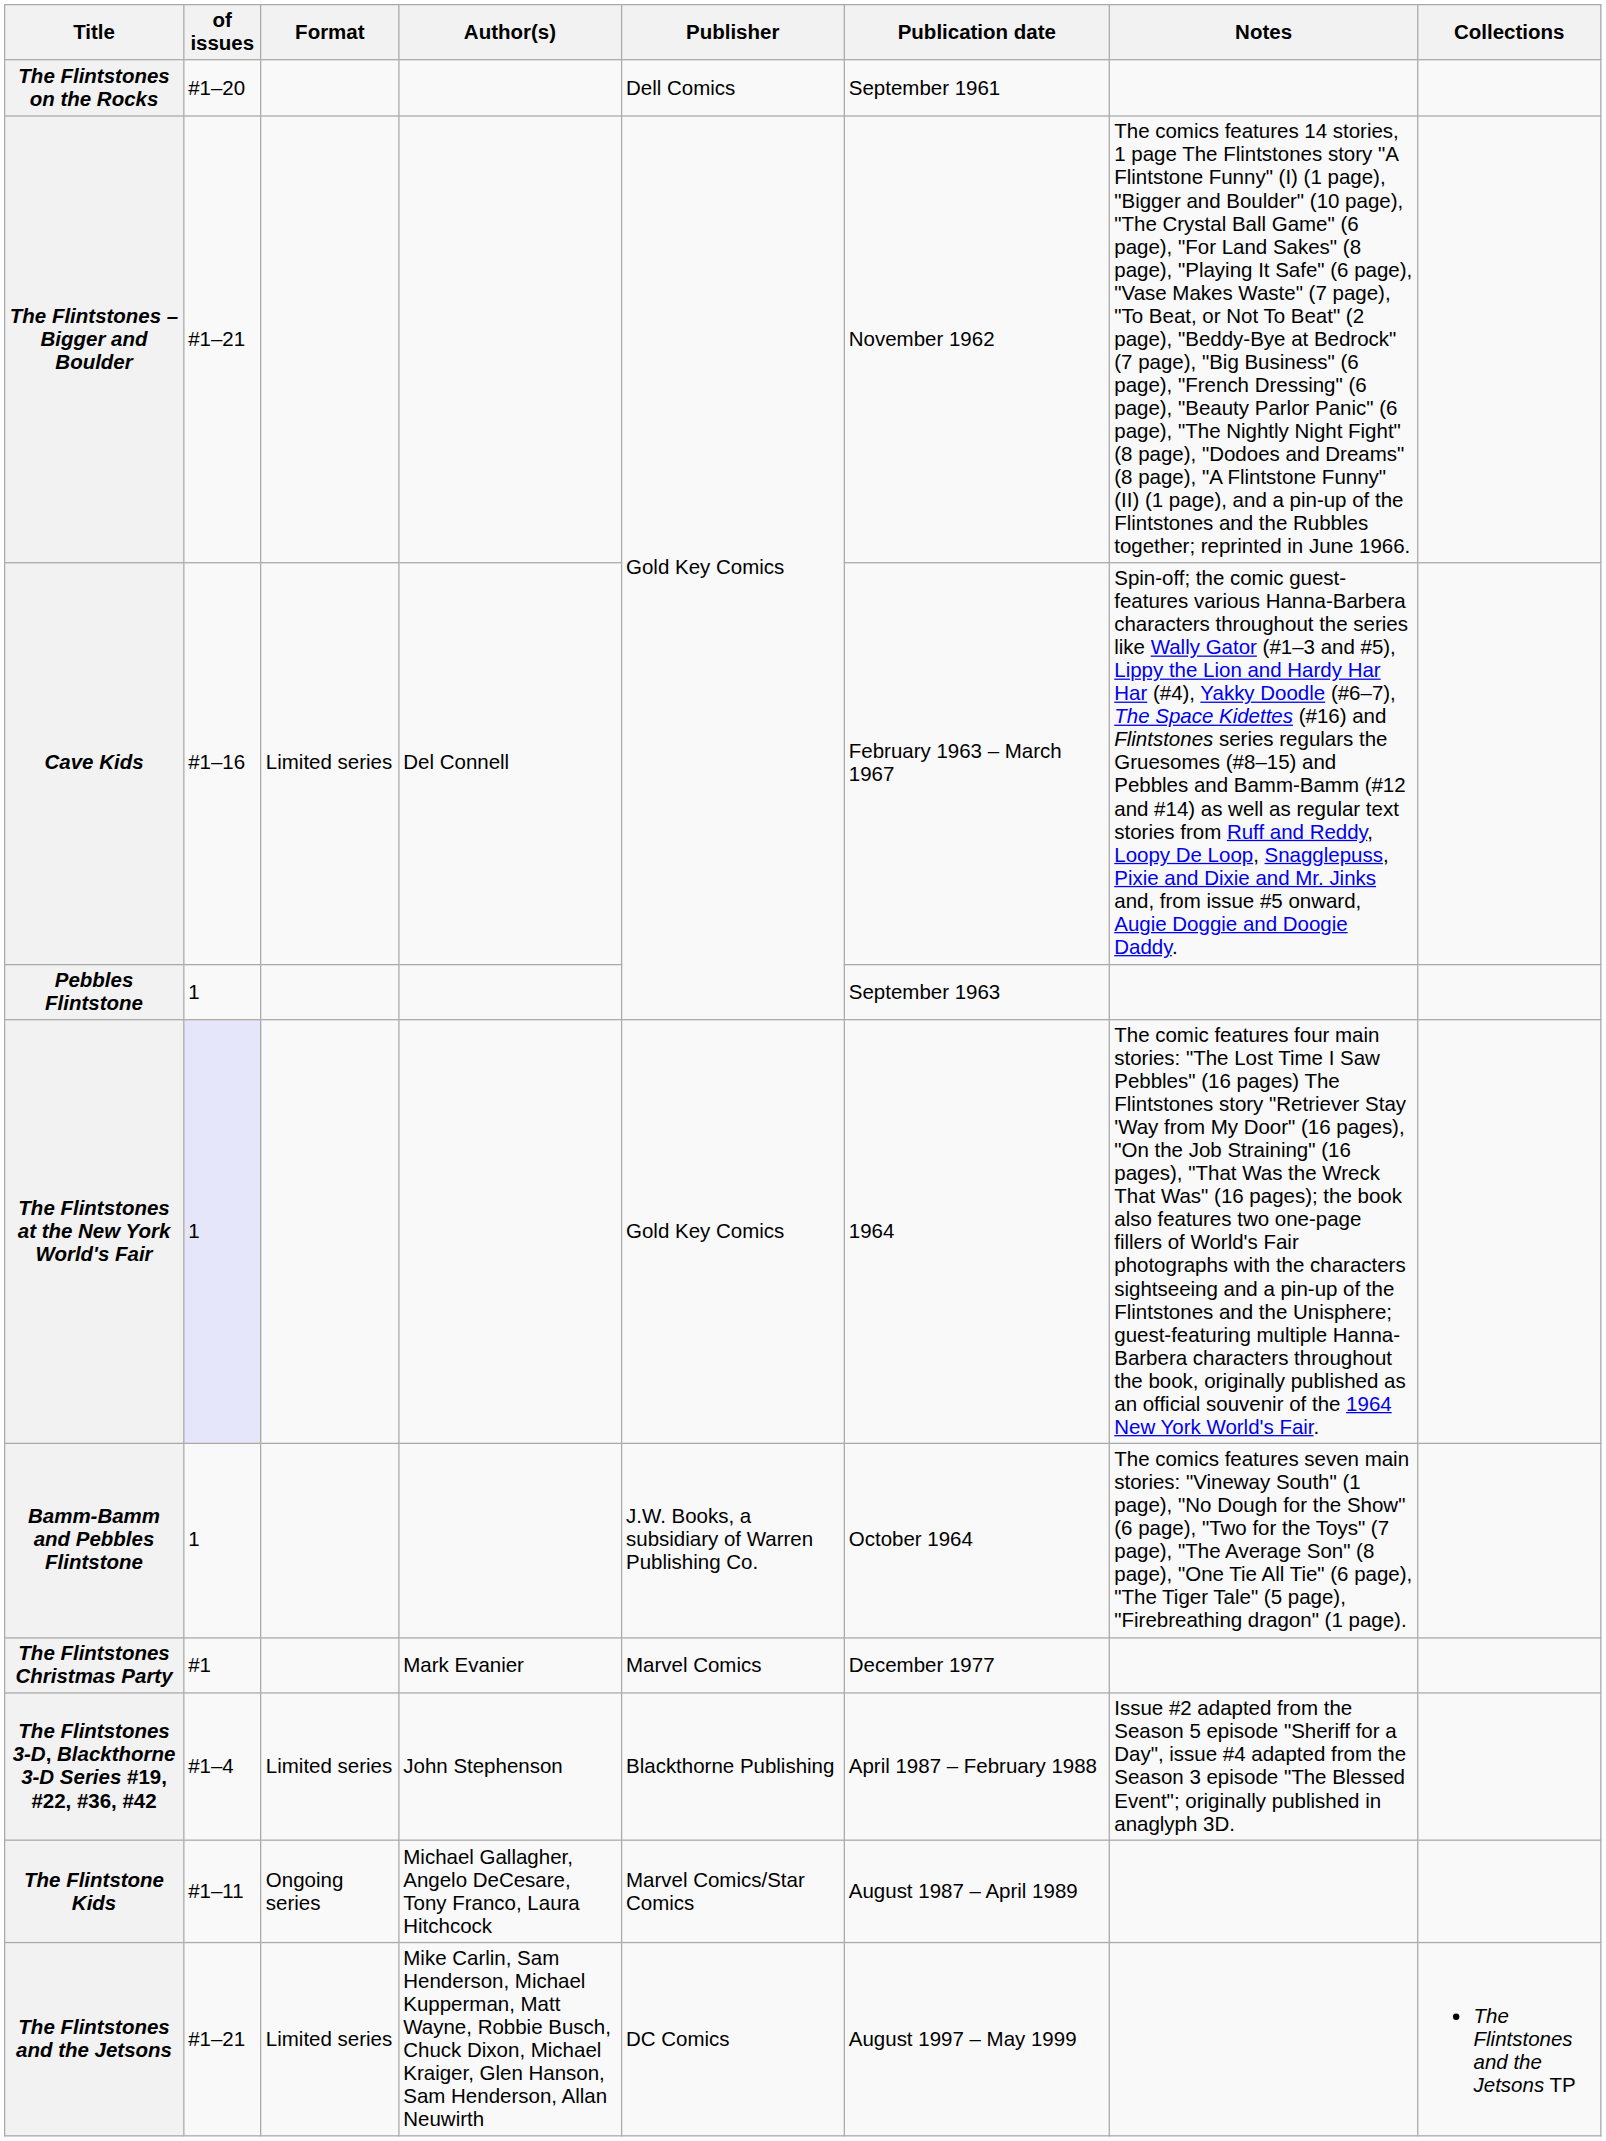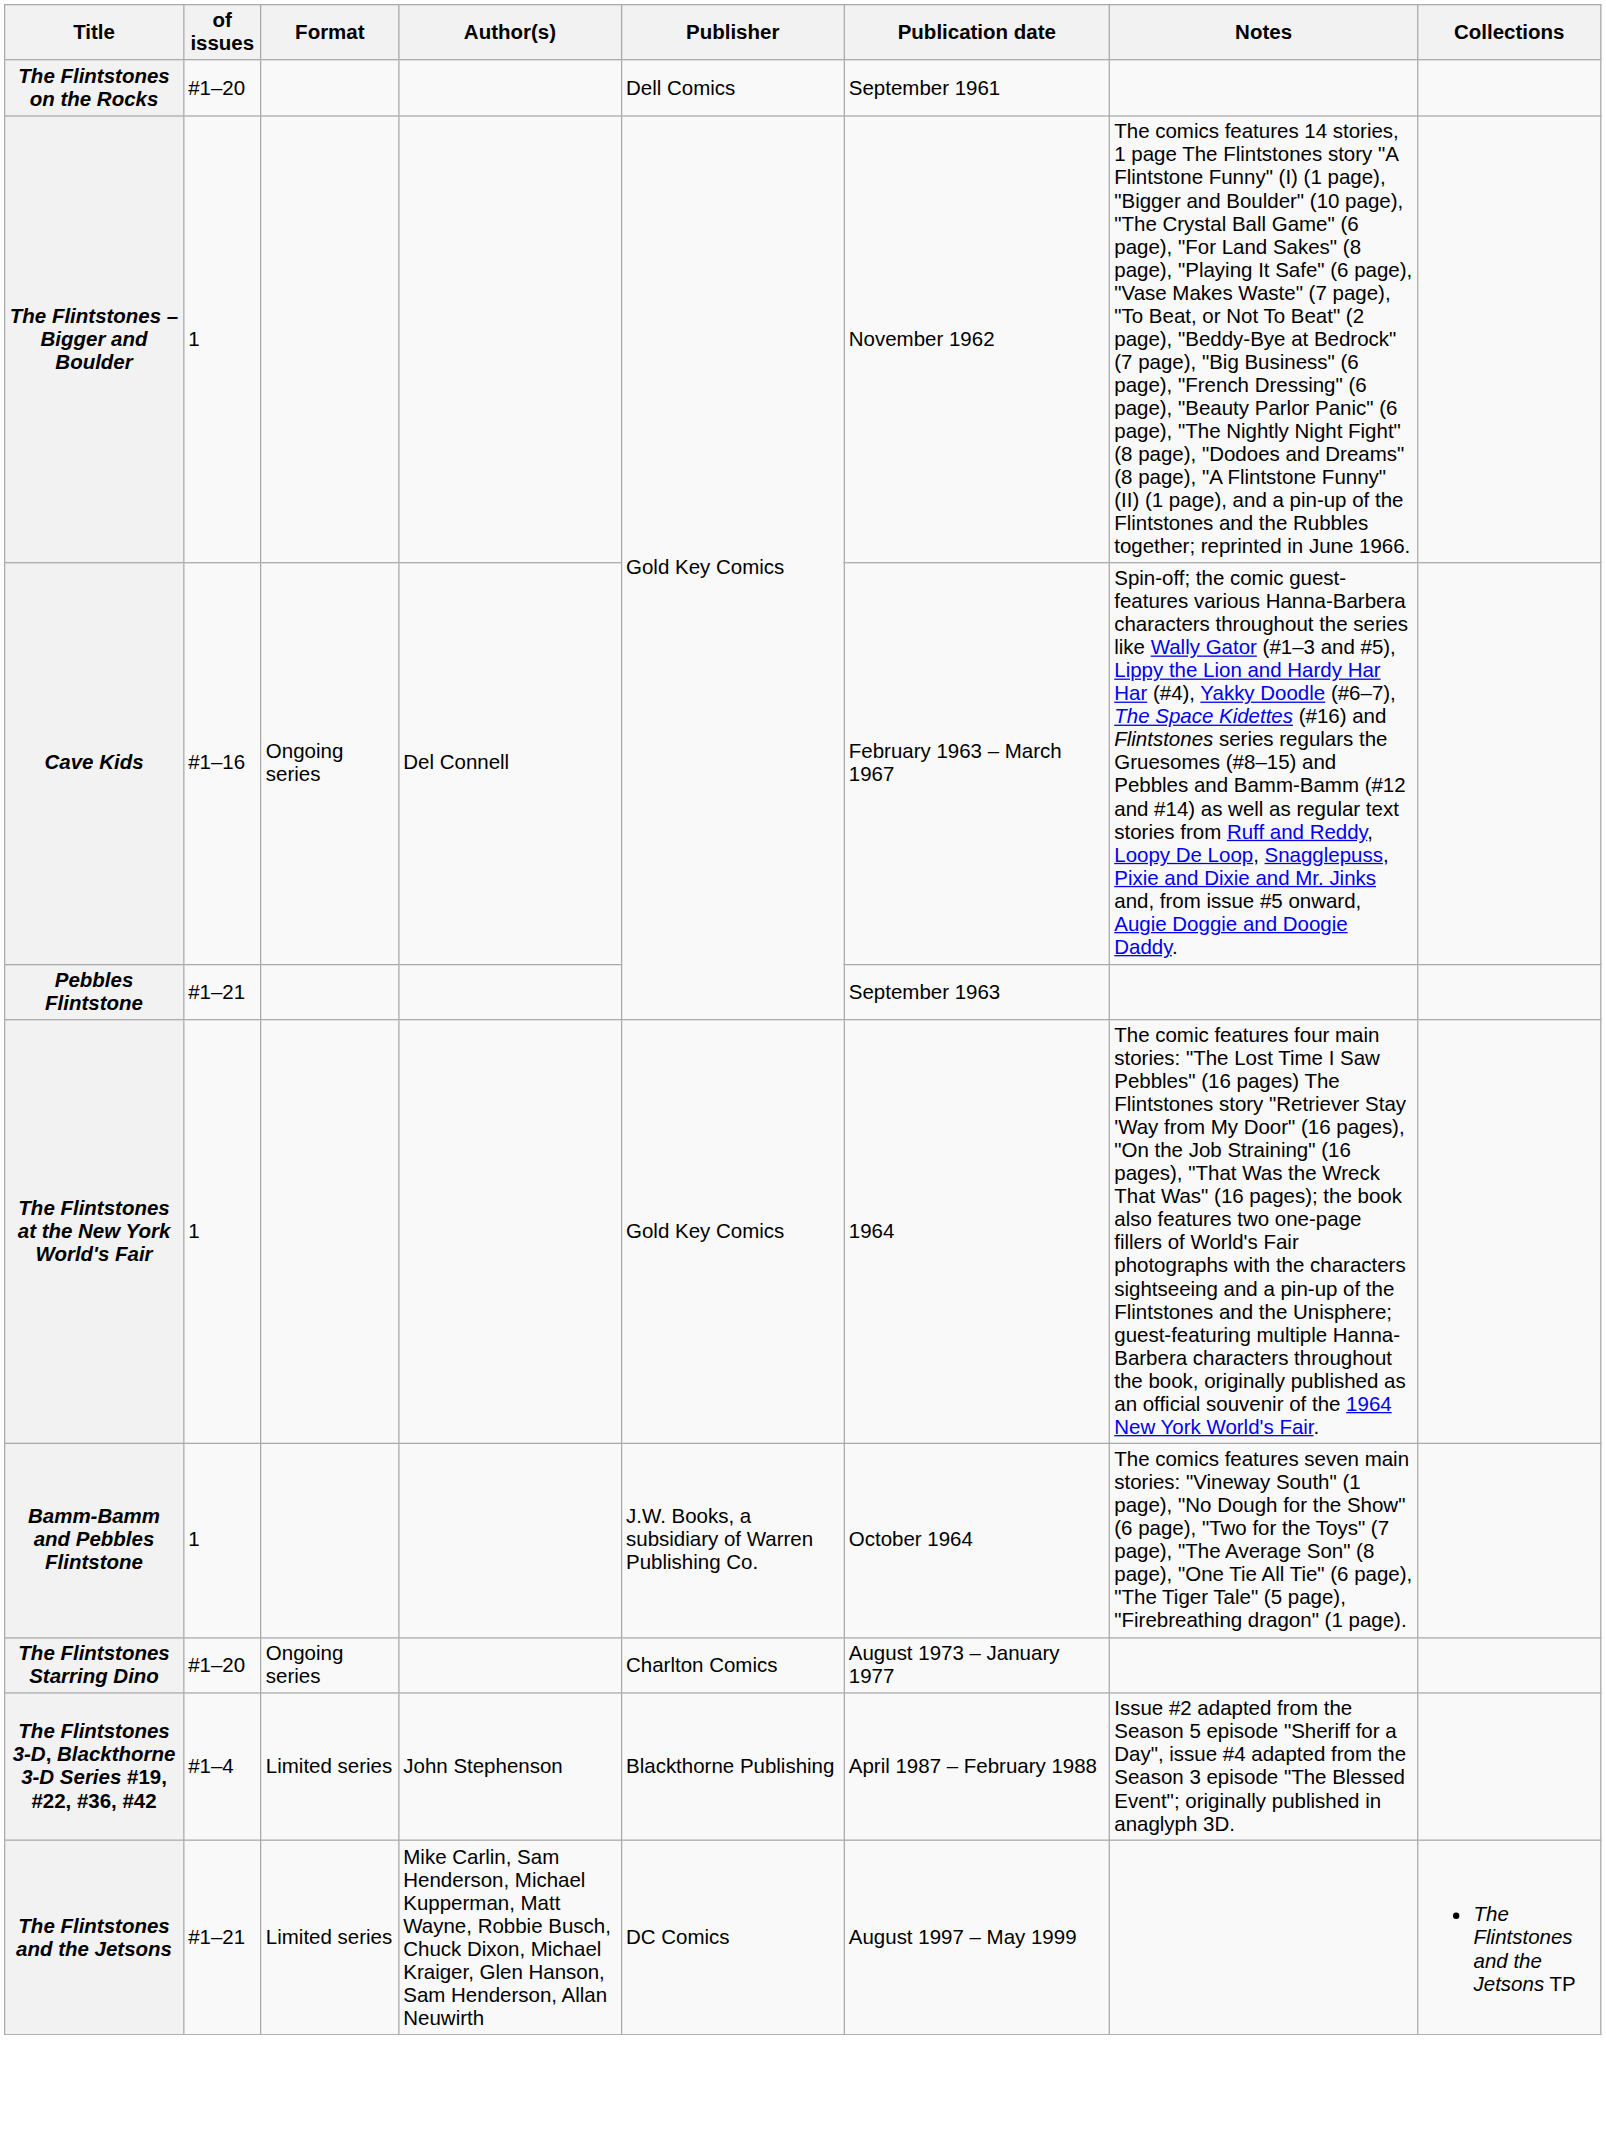 <table class="wikitable">
 <tr>
 <th>Title</th>
 <th style="width:40pt"> of issues</th>
 <th style="width:75pt">Format</th>
 <th style="width:125pt">Author(s)</th>
 <th style="width:125pt">Publisher</th>
 <th style="width:150pt">Publication date</th>
 <th style="width:175pt">Notes</th>
 <th>Collections</th>
 </tr>
 <tr>
 <th><em>The Flintstones on the Rocks</em></th>
 <td>#1–20</td>
 <td></td>
 <td></td>
 <td>Dell Comics</td>
 <td>September 1961</td>
 <td></td>
 <td></td>
 </tr>
 <tr>
 <th><em>The Flintstones – Bigger and Boulder</em></th>
-<td>#1–21</td>
+<td>1</td>
 <td></td>
 <td></td>
 <td rowspan="3">Gold Key Comics</td>
 <td>November 1962</td>
 <td>The comics features 14 stories, 1 page The Flintstones story "A Flintstone Funny" (I) (1 page), "Bigger and Boulder" (10 page), "The Crystal Ball Game" (6 page), "For Land Sakes" (8 page), "Playing It Safe" (6 page), "Vase Makes Waste" (7 page), "To Beat, or Not To Beat" (2 page), "Beddy-Bye at Bedrock" (7 page), "Big Business" (6 page), "French Dressing" (6 page), "Beauty Parlor Panic" (6 page), "The Nightly Night Fight" (8 page), "Dodoes and Dreams" (8 page), "A Flintstone Funny" (II) (1 page), and a pin-up of the Flintstones and the Rubbles together; reprinted in June 1966.</td>
 <td></td>
 </tr>
 <tr>
 <th><em>Cave Kids</em></th>
 <td>#1–16</td>
-<td>Limited series</td>
+<td>Ongoing series</td>
 <td>Del Connell</td>
 <td>February 1963 – March 1967</td>
 <td>Spin-off; the comic guest-features various Hanna-Barbera characters throughout the series like <a href='#'>Wally Gator</a> (#1–3 and #5), <a href='#'>Lippy the Lion and Hardy Har Har</a> (#4), <a href='#'>Yakky Doodle</a> (#6–7), <em><a href='#'>The Space Kidettes</a></em> (#16) and <em>Flintstones</em> series regulars the Gruesomes (#8–15) and Pebbles and Bamm-Bamm (#12 and #14) as well as regular text stories from <a href='#'>Ruff and Reddy</a>, <a href='#'>Loopy De Loop</a>, <a href='#'>Snagglepuss</a>, <a href='#'>Pixie and Dixie and Mr. Jinks</a> and, from issue #5 onward, <a href='#'>Augie Doggie and Doogie Daddy</a>.</td>
 <td></td>
 </tr>
 <tr>
 <th><em>Pebbles Flintstone</em></th>
-<td>1</td>
+<td>#1–21</td>
 <td></td>
 <td></td>
 <td>September 1963</td>
 <td></td>
 <td></td>
 </tr>
 <tr>
 <th><em>The Flintstones at the New York World's Fair</em></th>
-<td style="background: lavender;">1</td>
+<td>1</td>
 <td></td>
 <td></td>
 <td>Gold Key Comics</td>
 <td>1964</td>
 <td>The comic features four main stories: "The Lost Time I Saw Pebbles" (16 pages) The Flintstones story "Retriever Stay 'Way from My Door" (16 pages), "On the Job Straining" (16 pages), "That Was the Wreck That Was" (16 pages); the book also features two one-page fillers of World's Fair photographs with the characters sightseeing and a pin-up of the Flintstones and the Unisphere; guest-featuring multiple Hanna-Barbera characters throughout the book, originally published as an official souvenir of the <a href='#'>1964 New York World's Fair</a>.</td>
 <td></td>
 </tr>
 <tr>
 <th><em>Bamm-Bamm and Pebbles Flintstone</em></th>
 <td>1</td>
 <td></td>
 <td></td>
 <td>J.W. Books, a subsidiary of Warren Publishing Co.</td>
 <td>October 1964</td>
 <td>The comics features seven main stories: "Vineway South" (1 page), "No Dough for the Show" (6 page), "Two for the Toys" (7 page), "The Average Son" (8 page), "One Tie All Tie" (6 page), "The Tiger Tale" (5 page), "Firebreathing dragon" (1 page).</td>
 <td></td>
 </tr>
 <tr>
-<th><em>The Flintstones Christmas Party</em></th>
-<td>#1</td>
+<th><em>The Flintstones Starring Dino</em></th>
+<td>#1–20</td>
+<td>Ongoing series</td>
 <td></td>
-<td>Mark Evanier</td>
-<td>Marvel Comics</td>
-<td>December 1977</td>
+<td>Charlton Comics</td>
+<td>August 1973 – January 1977</td>
 <td></td>
 <td></td>
 </tr>
 <tr>
 <th><em>The Flintstones 3-D</em>, <em>Blackthorne 3-D Series</em> #19, #22, #36, #42</th>
 <td>#1–4</td>
 <td>Limited series</td>
 <td>John Stephenson</td>
 <td>Blackthorne Publishing</td>
 <td>April 1987 – February 1988</td>
 <td>Issue #2 adapted from the Season 5 episode "Sheriff for a Day", issue #4 adapted from the Season 3 episode "The Blessed Event"; originally published in anaglyph 3D.</td>
 <td></td>
 </tr>
 <tr>
-<th><em>The Flintstone Kids</em></th>
-<td>#1–11</td>
-<td>Ongoing series</td>
-<td>Michael Gallagher, Angelo DeCesare, Tony Franco, Laura Hitchcock</td>
-<td>Marvel Comics/Star Comics</td>
-<td>August 1987 – April 1989</td>
-<td></td>
-<td></td>
-</tr>
-<tr>
 <th><em>The Flintstones and the Jetsons</em></th>
 <td>#1–21</td>
 <td>Limited series</td>
 <td>Mike Carlin, Sam Henderson, Michael Kupperman, Matt Wayne, Robbie Busch, Chuck Dixon, Michael Kraiger, Glen Hanson, Sam Henderson, Allan Neuwirth</td>
 <td>DC Comics</td>
 <td>August 1997 – May 1999</td>
 <td></td>
 <td><br><ul><li><em>The Flintstones and the Jetsons</em> TP</li></ul></td>
 </tr>
 </table>
